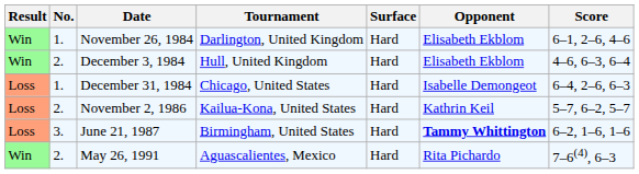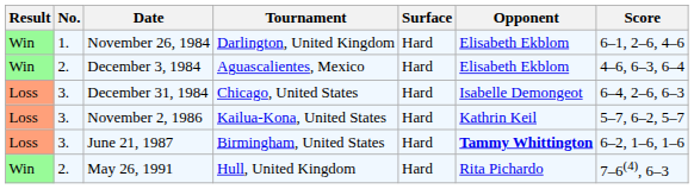 <table class="sortable wikitable" style=font-size:97%>
 <tr>
 <th>Result</th>
 <th>No.</th>
 <th>Date</th>
 <th>Tournament</th>
 <th>Surface</th>
 <th>Opponent</th>
 <th>Score</th>
 </tr>
 <tr bgcolor=f0f8ff>
 <td style="background:#98fb98;">Win</td>
 <td>1.</td>
 <td>November 26, 1984</td>
 <td><a href='#'>Darlington</a>, United Kingdom</td>
 <td>Hard</td>
 <td> <a href='#'>Elisabeth Ekblom</a></td>
 <td>6–1, 2–6, 4–6</td>
 </tr>
 <tr bgcolor=f0f8ff>
 <td style="background:#98fb98;">Win</td>
 <td>2.</td>
 <td>December 3, 1984</td>
-<td><a href='#'>Hull</a>, United Kingdom</td>
+<td><a href='#'>Aguascalientes</a>, Mexico</td>
 <td>Hard</td>
 <td> <a href='#'>Elisabeth Ekblom</a></td>
 <td>4–6, 6–3, 6–4</td>
 </tr>
 <tr bgcolor=f0f8ff>
 <td style="background:#ffa07a;">Loss</td>
-<td>1.</td>
+<td>3.</td>
 <td>December 31, 1984</td>
 <td><a href='#'>Chicago</a>, United States</td>
 <td>Hard</td>
 <td> <a href='#'>Isabelle Demongeot</a></td>
 <td>6–4, 2–6, 6–3</td>
 </tr>
 <tr bgcolor=f0f8ff>
 <td style="background:#ffa07a;">Loss</td>
-<td>2.</td>
+<td>3.</td>
 <td>November 2, 1986</td>
 <td><a href='#'>Kailua-Kona</a>, United States</td>
 <td>Hard</td>
 <td> <a href='#'>Kathrin Keil</a></td>
 <td>5–7, 6–2, 5–7</td>
 </tr>
 <tr bgcolor=f0f8ff>
 <td style="background:#ffa07a;">Loss</td>
 <td>3.</td>
 <td>June 21, 1987</td>
 <td><a href='#'>Birmingham</a>, United States</td>
 <td>Hard</td>
 <td><strong> <a href='#'>Tammy Whittington</a></strong></td>
 <td>6–2, 1–6, 1–6</td>
 </tr>
 <tr bgcolor=f0f8ff>
 <td style="background:#98fb98;">Win</td>
 <td>2.</td>
 <td>May 26, 1991</td>
-<td><a href='#'>Aguascalientes</a>, Mexico</td>
+<td><a href='#'>Hull</a>, United Kingdom</td>
 <td>Hard</td>
 <td> <a href='#'>Rita Pichardo</a></td>
 <td>7–6<sup>(4)</sup>, 6–3</td>
 </tr>
 </table>
